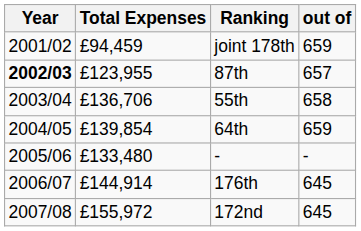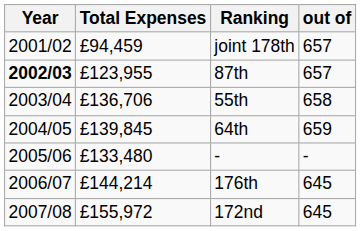 <table class="wikitable sortable">
 <tr>
 <th>Year</th>
 <th>Total Expenses</th>
 <th>Ranking</th>
 <th>out of</th>
 </tr>
 <tr>
 <td>2001/02</td>
 <td>£94,459</td>
 <td>joint 178th</td>
-<td>659</td>
+<td>657</td>
 </tr>
 <tr>
 <td><strong>2002/03</strong></td>
 <td>£123,955</td>
 <td>87th</td>
 <td>657</td>
 </tr>
 <tr>
 <td>2003/04</td>
 <td>£136,706</td>
 <td>55th</td>
 <td>658</td>
 </tr>
 <tr>
 <td>2004/05</td>
-<td>£139,854</td>
+<td>£139,845</td>
 <td>64th</td>
 <td>659</td>
 </tr>
 <tr>
 <td>2005/06</td>
 <td>£133,480</td>
 <td>-</td>
 <td>-</td>
 </tr>
 <tr>
 <td>2006/07</td>
-<td>£144,914</td>
+<td>£144,214</td>
 <td>176th</td>
 <td>645</td>
 </tr>
 <tr>
 <td>2007/08</td>
 <td>£155,972</td>
 <td>172nd</td>
 <td>645</td>
 </tr>
 </table>
